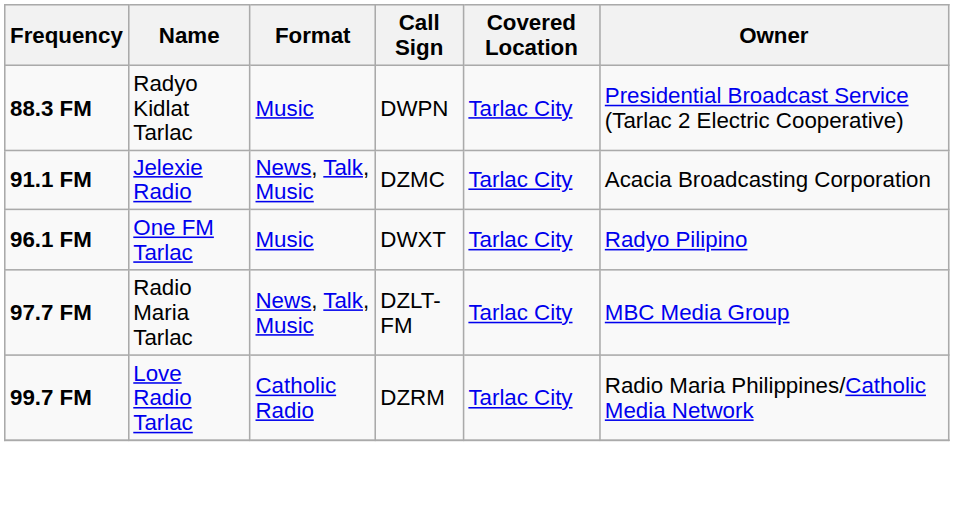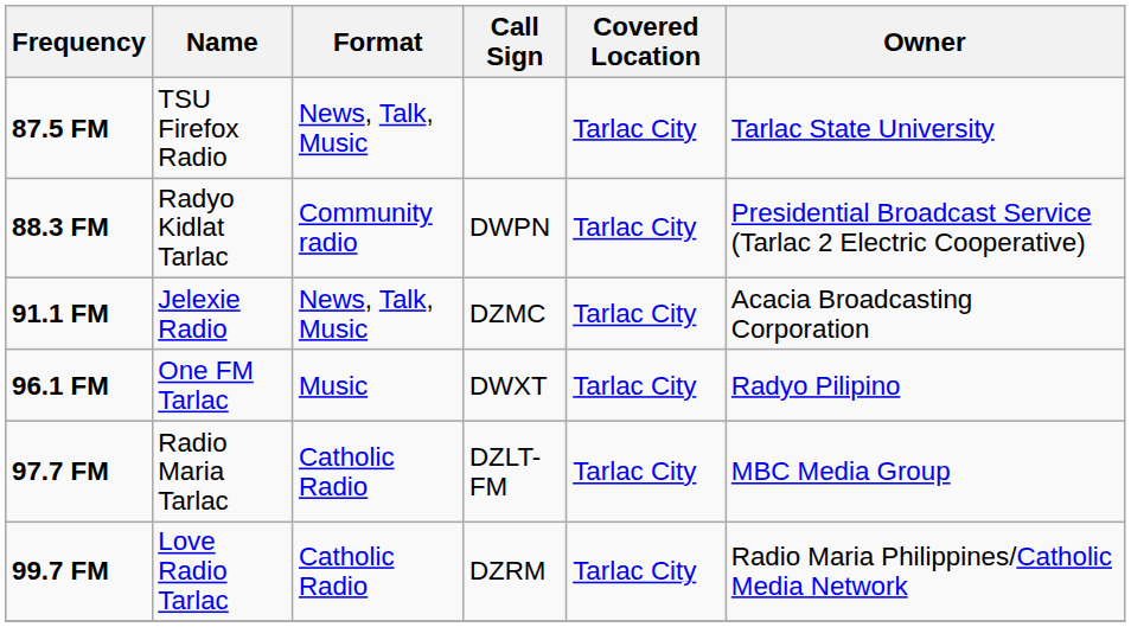 <table class="wikitable" style="font-size:90%;">
 <tr>
 <th>Frequency</th>
 <th>Name</th>
 <th>Format</th>
 <th>Call Sign</th>
 <th>Covered Location</th>
 <th>Owner</th>
 </tr>
 <tr>
+<td><strong>87.5 FM</strong></td>
+<td>TSU Firefox Radio</td>
+<td><a href='#'>News</a>, <a href='#'>Talk</a>, <a href='#'>Music</a></td>
+<td></td>
+<td><a href='#'>Tarlac City</a></td>
+<td><a href='#'>Tarlac State University</a></td>
+</tr>
+<tr>
 <td><strong>88.3 FM</strong></td>
 <td>Radyo Kidlat Tarlac</td>
-<td><a href='#'>Music</a></td>
+<td><a href='#'>Community radio</a></td>
 <td>DWPN</td>
 <td><a href='#'>Tarlac City</a></td>
 <td><a href='#'>Presidential Broadcast Service</a> (Tarlac 2 Electric Cooperative)</td>
 </tr>
 <tr>
 <td><strong>91.1 FM</strong></td>
 <td><a href='#'>Jelexie Radio</a></td>
 <td><a href='#'>News</a>, <a href='#'>Talk</a>, <a href='#'>Music</a></td>
 <td>DZMC</td>
 <td><a href='#'>Tarlac City</a></td>
 <td>Acacia Broadcasting Corporation</td>
 </tr>
 <tr>
 <td><strong>96.1 FM</strong></td>
 <td><a href='#'>One FM Tarlac</a></td>
 <td><a href='#'>Music</a></td>
 <td>DWXT</td>
 <td><a href='#'>Tarlac City</a></td>
 <td><a href='#'>Radyo Pilipino</a></td>
 </tr>
 <tr>
 <td><strong>97.7 FM</strong></td>
 <td DZRM>Radio Maria Tarlac</td>
-<td><a href='#'>News</a>, <a href='#'>Talk</a>, <a href='#'>Music</a></td>
+<td><a href='#'>Catholic Radio</a></td>
 <td>DZLT-FM</td>
 <td><a href='#'>Tarlac City</a></td>
 <td><a href='#'>MBC Media Group</a></td>
 </tr>
 <tr>
 <td><strong>99.7 FM</strong></td>
 <td><a href='#'>Love Radio Tarlac</a></td>
 <td><a href='#'>Catholic Radio</a></td>
 <td>DZRM</td>
 <td><a href='#'>Tarlac City</a></td>
 <td>Radio Maria Philippines/<a href='#'>Catholic Media Network</a></td>
 </tr>
 <tr>
 </tr>
 </table>
